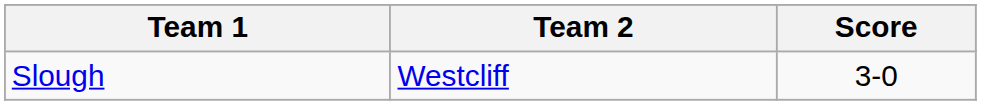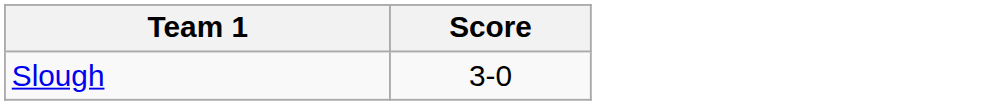 <table class="wikitable" style="font-size: 100%">
 <tr>
 <th width=200>Team 1</th>
-<th width=200>Team 2</th>
 <th width=100>Score</th>
 </tr>
 <tr>
 <td><a href='#'>Slough</a></td>
-<td><a href='#'>Westcliff</a></td>
 <td align=center>3-0</td>
 </tr>
 </table>
